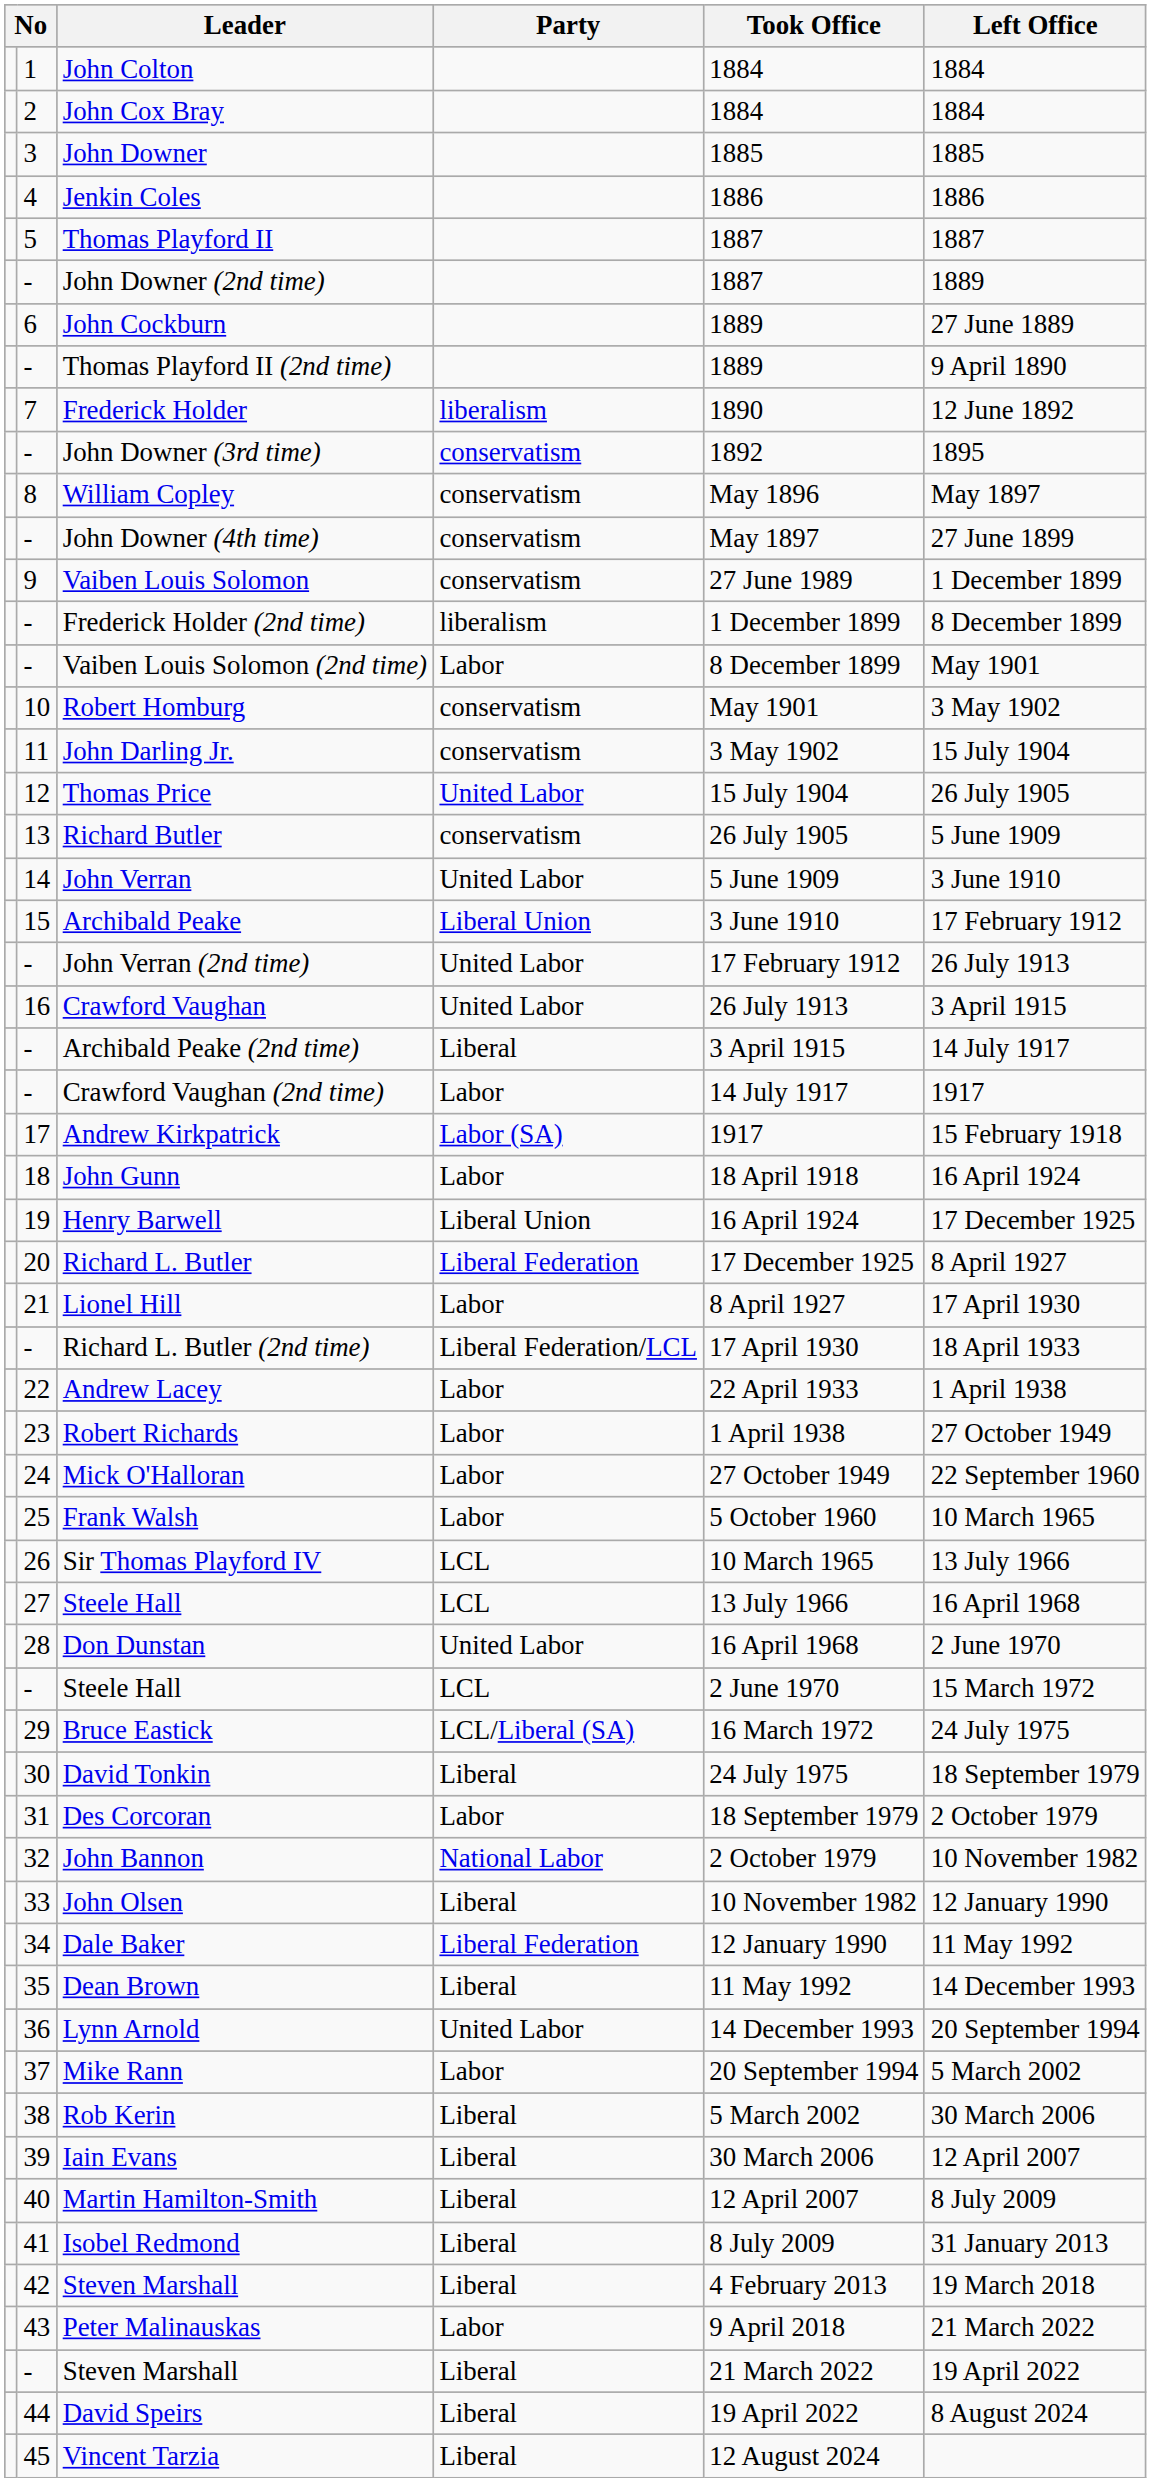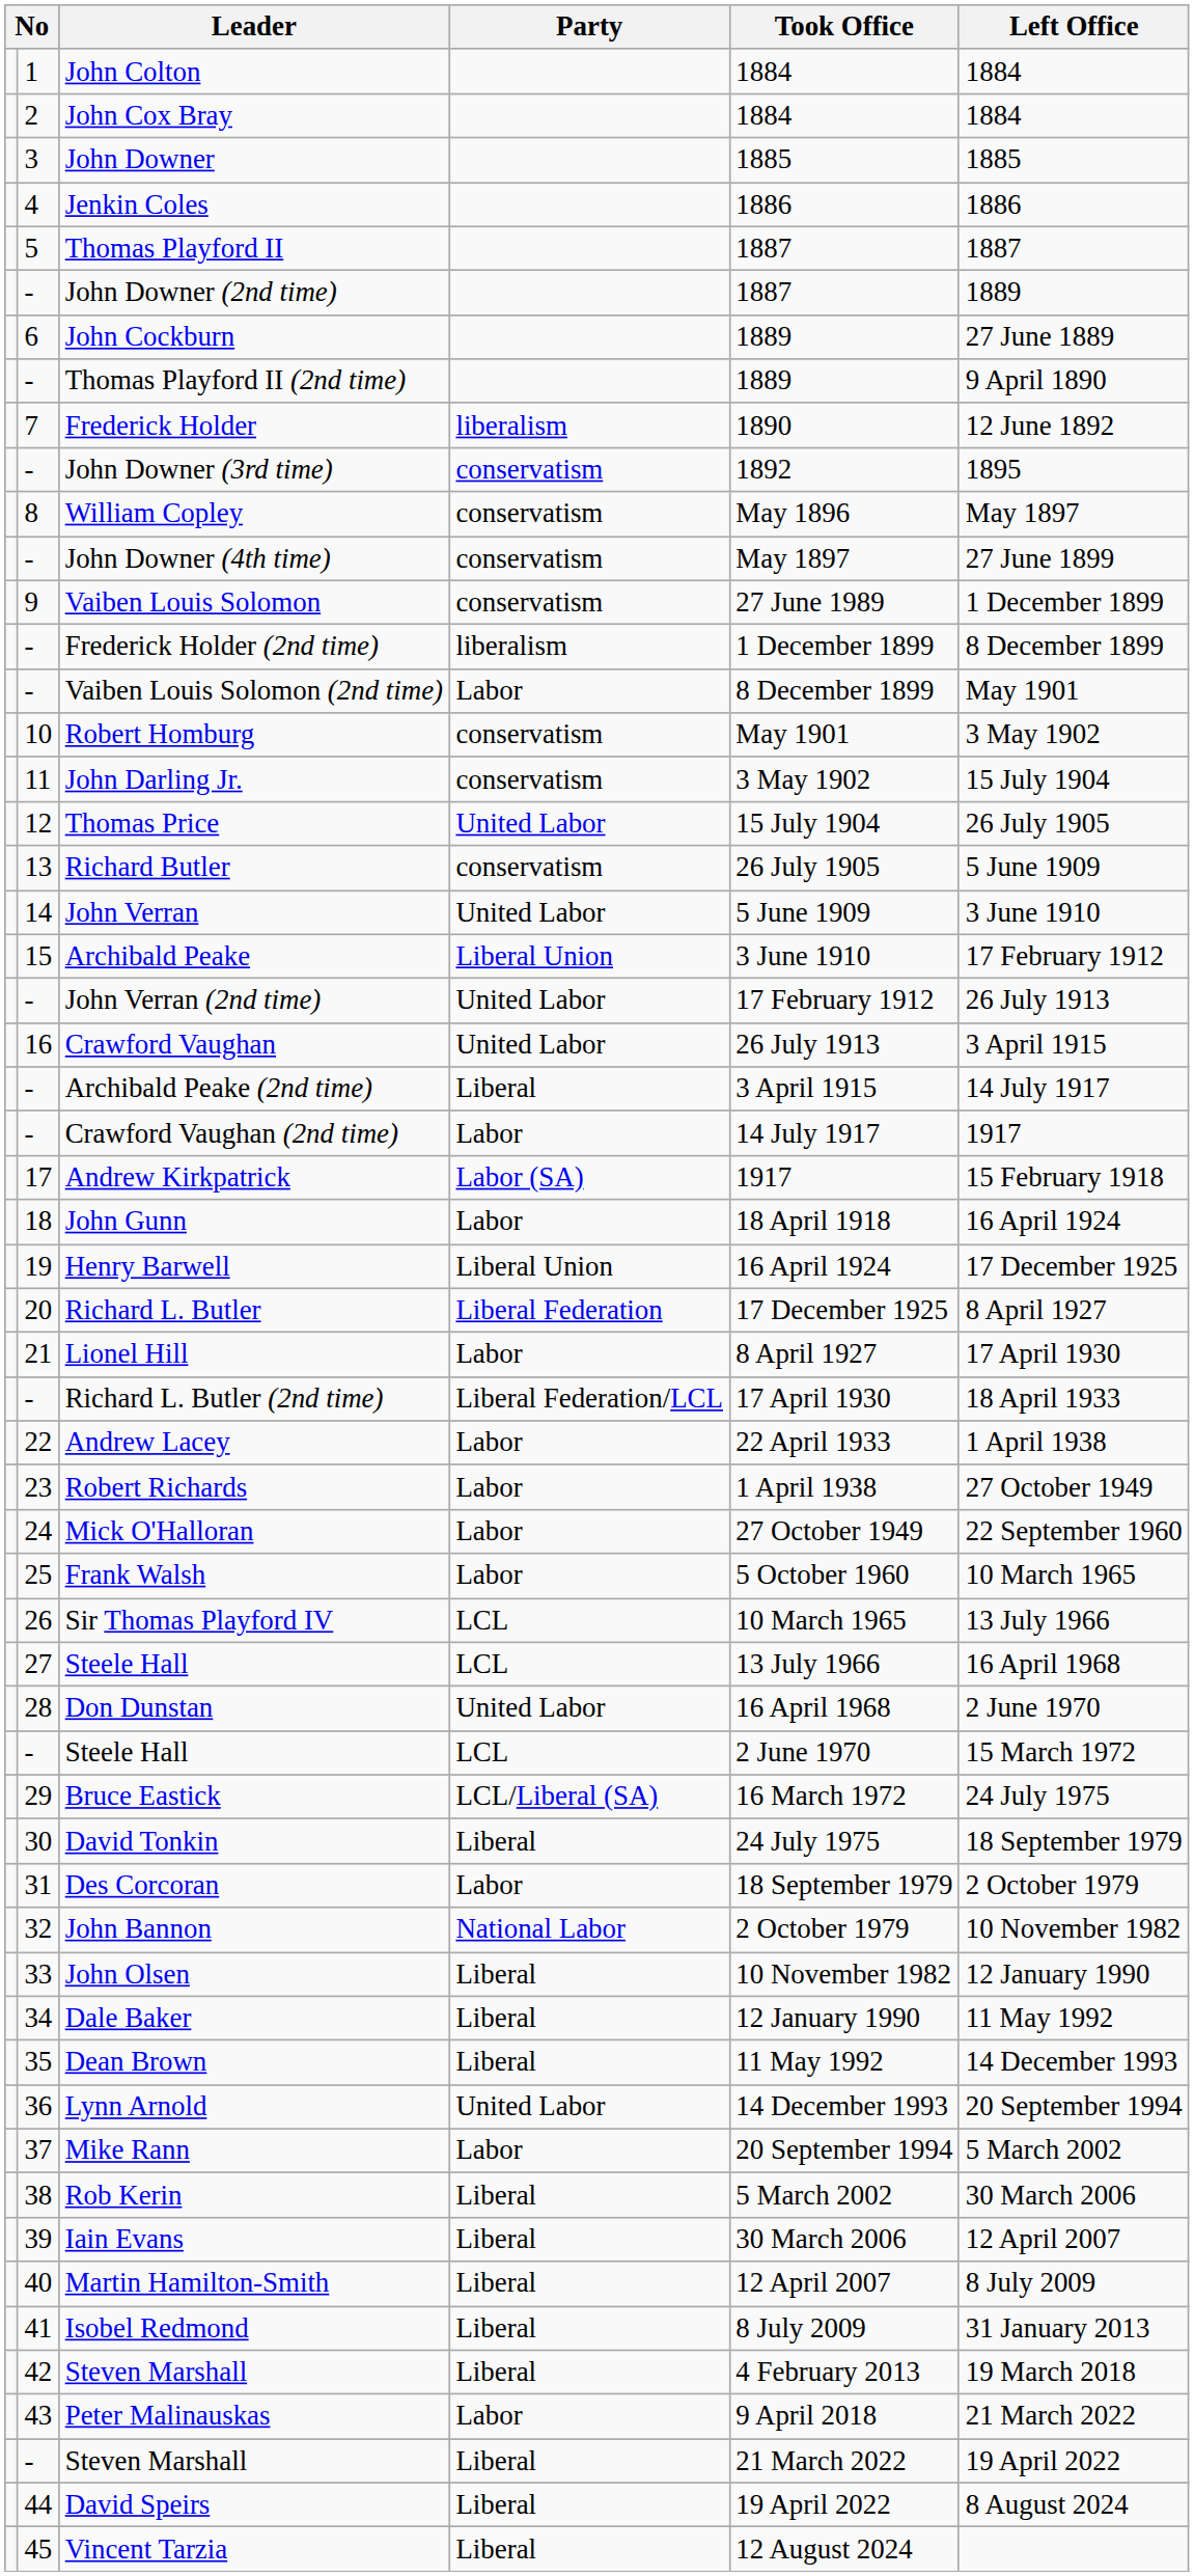 <table class="wikitable">
 <tr>
 <th colspan="2">No</th>
 <th>Leader</th>
 <th>Party</th>
 <th>Took Office</th>
 <th>Left Office</th>
 </tr>
 <tr>
 <td></td>
 <td>1</td>
 <td><a href='#'>John Colton</a></td>
 <td></td>
 <td>1884</td>
 <td>1884</td>
 </tr>
 <tr>
 <td></td>
 <td>2</td>
 <td><a href='#'>John Cox Bray</a></td>
 <td></td>
 <td>1884</td>
 <td>1884</td>
 </tr>
 <tr>
 <td></td>
 <td>3</td>
 <td><a href='#'>John Downer</a></td>
 <td></td>
 <td>1885</td>
 <td>1885</td>
 </tr>
 <tr>
 <td></td>
 <td>4</td>
 <td><a href='#'>Jenkin Coles</a></td>
 <td></td>
 <td>1886</td>
 <td>1886</td>
 </tr>
 <tr>
 <td></td>
 <td>5</td>
 <td><a href='#'>Thomas Playford II</a></td>
 <td></td>
 <td>1887</td>
 <td>1887</td>
 </tr>
 <tr>
 <td></td>
 <td>-</td>
 <td>John Downer <em>(2nd time)</em></td>
 <td></td>
 <td>1887</td>
 <td>1889</td>
 </tr>
 <tr>
 <td></td>
 <td>6</td>
 <td><a href='#'>John Cockburn</a></td>
 <td></td>
 <td>1889</td>
 <td>27 June 1889</td>
 </tr>
 <tr>
 <td></td>
 <td>-</td>
 <td>Thomas Playford II <em>(2nd time)</em></td>
 <td></td>
 <td>1889</td>
 <td>9 April 1890</td>
 </tr>
 <tr>
 <td></td>
 <td>7</td>
 <td><a href='#'>Frederick Holder</a></td>
 <td><a href='#'>liberalism</a></td>
 <td>1890</td>
 <td>12 June 1892</td>
 </tr>
 <tr>
 <td></td>
 <td>-</td>
 <td>John Downer <em>(3rd time)</em></td>
 <td><a href='#'>conservatism</a></td>
 <td>1892</td>
 <td>1895</td>
 </tr>
 <tr>
 <td></td>
 <td>8</td>
 <td><a href='#'>William Copley</a></td>
 <td>conservatism</td>
 <td>May 1896</td>
 <td>May 1897</td>
 </tr>
 <tr>
 <td></td>
 <td>-</td>
 <td>John Downer <em>(4th time)</em></td>
 <td>conservatism</td>
 <td>May 1897</td>
 <td>27 June 1899</td>
 </tr>
 <tr>
 <td></td>
 <td>9</td>
 <td><a href='#'>Vaiben Louis Solomon</a></td>
 <td>conservatism</td>
 <td>27 June 1989</td>
 <td>1 December 1899</td>
 </tr>
 <tr>
 <td></td>
 <td>-</td>
 <td>Frederick Holder <em>(2nd time)</em></td>
 <td>liberalism</td>
 <td>1 December 1899</td>
 <td>8 December 1899</td>
 </tr>
 <tr>
 <td></td>
 <td>-</td>
 <td>Vaiben Louis Solomon <em>(2nd time)</em></td>
 <td>Labor</td>
 <td>8 December 1899</td>
 <td>May 1901</td>
 </tr>
 <tr>
 <td></td>
 <td>10</td>
 <td><a href='#'>Robert Homburg</a></td>
 <td>conservatism</td>
 <td>May 1901</td>
 <td>3 May 1902</td>
 </tr>
 <tr>
 <td></td>
 <td>11</td>
 <td><a href='#'>John Darling Jr.</a></td>
 <td>conservatism</td>
 <td>3 May 1902</td>
 <td>15 July 1904</td>
 </tr>
 <tr>
 <td></td>
 <td>12</td>
 <td><a href='#'>Thomas Price</a></td>
 <td><a href='#'>United Labor</a></td>
 <td>15 July 1904</td>
 <td>26 July 1905</td>
 </tr>
 <tr>
 <td></td>
 <td>13</td>
 <td><a href='#'>Richard Butler</a></td>
 <td>conservatism</td>
 <td>26 July 1905</td>
 <td>5 June 1909</td>
 </tr>
 <tr>
 <td></td>
 <td>14</td>
 <td><a href='#'>John Verran</a></td>
 <td>United Labor</td>
 <td>5 June 1909</td>
 <td>3 June 1910</td>
 </tr>
 <tr>
 <td></td>
 <td>15</td>
 <td><a href='#'>Archibald Peake</a></td>
 <td><a href='#'>Liberal Union</a></td>
 <td>3 June 1910</td>
 <td>17 February 1912</td>
 </tr>
 <tr>
 <td></td>
 <td>-</td>
 <td>John Verran <em>(2nd time)</em></td>
 <td>United Labor</td>
 <td>17 February 1912</td>
 <td>26 July 1913</td>
 </tr>
 <tr>
 <td></td>
 <td>16</td>
 <td><a href='#'>Crawford Vaughan</a></td>
 <td>United Labor</td>
 <td>26 July 1913</td>
 <td>3 April 1915</td>
 </tr>
 <tr>
 <td></td>
 <td>-</td>
 <td>Archibald Peake <em>(2nd time)</em></td>
 <td>Liberal</td>
 <td>3 April 1915</td>
 <td>14 July 1917</td>
 </tr>
 <tr>
 <td></td>
 <td>-</td>
 <td>Crawford Vaughan <em>(2nd time)</em></td>
 <td>Labor</td>
 <td>14 July 1917</td>
 <td>1917</td>
 </tr>
 <tr>
 <td></td>
 <td>17</td>
 <td><a href='#'>Andrew Kirkpatrick</a></td>
 <td><a href='#'>Labor (SA)</a></td>
 <td>1917</td>
 <td>15 February 1918</td>
 </tr>
 <tr>
 <td></td>
 <td>18</td>
 <td><a href='#'>John Gunn</a></td>
 <td>Labor</td>
 <td>18 April 1918</td>
 <td>16 April 1924</td>
 </tr>
 <tr>
 <td></td>
 <td>19</td>
 <td><a href='#'>Henry Barwell</a></td>
 <td>Liberal Union</td>
 <td>16 April 1924</td>
 <td>17 December 1925</td>
 </tr>
 <tr>
 <td></td>
 <td>20</td>
 <td><a href='#'>Richard L. Butler</a></td>
 <td><a href='#'>Liberal Federation</a></td>
 <td>17 December 1925</td>
 <td>8 April 1927</td>
 </tr>
 <tr>
 <td></td>
 <td>21</td>
 <td><a href='#'>Lionel Hill</a></td>
 <td>Labor</td>
 <td>8 April 1927</td>
 <td>17 April 1930</td>
 </tr>
 <tr>
 <td></td>
 <td>-</td>
 <td>Richard L. Butler <em>(2nd time)</em></td>
 <td>Liberal Federation/<a href='#'>LCL</a></td>
 <td>17 April 1930</td>
 <td>18 April 1933</td>
 </tr>
 <tr>
 <td></td>
 <td>22</td>
 <td><a href='#'>Andrew Lacey</a></td>
 <td>Labor</td>
 <td>22 April 1933</td>
 <td>1 April 1938</td>
 </tr>
 <tr>
 <td></td>
 <td>23</td>
 <td><a href='#'>Robert Richards</a></td>
 <td>Labor</td>
 <td>1 April 1938</td>
 <td>27 October 1949</td>
 </tr>
 <tr>
 <td></td>
 <td>24</td>
 <td><a href='#'>Mick O'Halloran</a></td>
 <td>Labor</td>
 <td>27 October 1949</td>
 <td>22 September 1960</td>
 </tr>
 <tr>
 <td></td>
 <td>25</td>
 <td><a href='#'>Frank Walsh</a></td>
 <td>Labor</td>
 <td>5 October 1960</td>
 <td>10 March 1965</td>
 </tr>
 <tr>
 <td></td>
 <td>26</td>
 <td>Sir <a href='#'>Thomas Playford IV</a></td>
 <td>LCL</td>
 <td>10 March 1965</td>
 <td>13 July 1966</td>
 </tr>
 <tr>
 <td></td>
 <td>27</td>
 <td><a href='#'>Steele Hall</a></td>
 <td>LCL</td>
 <td>13 July 1966</td>
 <td>16 April 1968</td>
 </tr>
 <tr>
 <td></td>
 <td>28</td>
 <td><a href='#'>Don Dunstan</a></td>
 <td>United Labor</td>
 <td>16 April 1968</td>
 <td>2 June 1970</td>
 </tr>
 <tr>
 <td></td>
 <td>-</td>
 <td>Steele Hall</td>
 <td>LCL</td>
 <td>2 June 1970</td>
 <td>15 March 1972</td>
 </tr>
 <tr>
 <td></td>
 <td>29</td>
 <td><a href='#'>Bruce Eastick</a></td>
 <td>LCL/<a href='#'>Liberal (SA)</a></td>
 <td>16 March 1972</td>
 <td>24 July 1975</td>
 </tr>
 <tr>
 <td></td>
 <td>30</td>
 <td><a href='#'>David Tonkin</a></td>
 <td>Liberal</td>
 <td>24 July 1975</td>
 <td>18 September 1979</td>
 </tr>
 <tr>
 <td></td>
 <td>31</td>
 <td><a href='#'>Des Corcoran</a></td>
 <td>Labor</td>
 <td>18 September 1979</td>
 <td>2 October 1979</td>
 </tr>
 <tr>
 <td></td>
 <td>32</td>
 <td><a href='#'>John Bannon</a></td>
 <td><a href='#'>National Labor</a></td>
 <td>2 October 1979</td>
 <td>10 November 1982</td>
 </tr>
 <tr>
 <td></td>
 <td>33</td>
 <td><a href='#'>John Olsen</a></td>
 <td>Liberal</td>
 <td>10 November 1982</td>
 <td>12 January 1990</td>
 </tr>
 <tr>
 <td></td>
 <td>34</td>
 <td><a href='#'>Dale Baker</a></td>
-<td><a href='#'>Liberal Federation</a></td>
+<td>Liberal</td>
 <td>12 January 1990</td>
 <td>11 May 1992</td>
 </tr>
 <tr>
 <td></td>
 <td>35</td>
 <td><a href='#'>Dean Brown</a></td>
 <td>Liberal</td>
 <td>11 May 1992</td>
 <td>14 December 1993</td>
 </tr>
 <tr>
 <td></td>
 <td>36</td>
 <td><a href='#'>Lynn Arnold</a></td>
 <td>United Labor</td>
 <td>14 December 1993</td>
 <td>20 September 1994</td>
 </tr>
 <tr>
 <td></td>
 <td>37</td>
 <td><a href='#'>Mike Rann</a></td>
 <td>Labor</td>
 <td>20 September 1994</td>
 <td>5 March 2002</td>
 </tr>
 <tr>
 <td></td>
 <td>38</td>
 <td><a href='#'>Rob Kerin</a></td>
 <td>Liberal</td>
 <td>5 March 2002</td>
 <td>30 March 2006</td>
 </tr>
 <tr>
 <td></td>
 <td>39</td>
 <td><a href='#'>Iain Evans</a></td>
 <td>Liberal</td>
 <td>30 March 2006</td>
 <td>12 April 2007</td>
 </tr>
 <tr>
 <td></td>
 <td>40</td>
 <td><a href='#'>Martin Hamilton-Smith</a></td>
 <td>Liberal</td>
 <td>12 April 2007</td>
 <td>8 July 2009</td>
 </tr>
 <tr>
 <td></td>
 <td>41</td>
 <td><a href='#'>Isobel Redmond</a></td>
 <td>Liberal</td>
 <td>8 July 2009</td>
 <td>31 January 2013</td>
 </tr>
 <tr>
 <td></td>
 <td>42</td>
 <td><a href='#'>Steven Marshall</a></td>
 <td>Liberal</td>
 <td>4 February 2013</td>
 <td>19 March 2018</td>
 </tr>
 <tr>
 <td></td>
 <td>43</td>
 <td><a href='#'>Peter Malinauskas</a></td>
 <td>Labor</td>
 <td>9 April 2018</td>
 <td>21 March 2022</td>
 </tr>
 <tr>
 <td></td>
 <td>-</td>
 <td>Steven Marshall</td>
 <td>Liberal</td>
 <td>21 March 2022</td>
 <td>19 April 2022</td>
 </tr>
 <tr>
 <td></td>
 <td>44</td>
 <td><a href='#'>David Speirs</a></td>
 <td>Liberal</td>
 <td>19 April 2022</td>
 <td>8 August 2024</td>
 </tr>
 <tr>
 <td></td>
 <td>45</td>
 <td><a href='#'>Vincent Tarzia</a></td>
 <td>Liberal</td>
 <td>12 August 2024</td>
 <td></td>
 </tr>
 </table>
